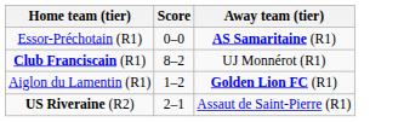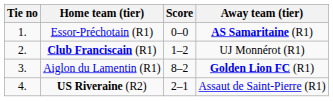 <table class="wikitable" style="text-align: center">
 <tr>
+<th>Tie no</th>
 <th>Home team (tier)</th>
 <th>Score</th>
 <th>Away team (tier)</th>
 </tr>
 <tr>
+<td>1.</td>
 <td> <a href='#'>Essor-Préchotain</a> (R1)</td>
 <td>0–0 </td>
 <td><strong><a href='#'>AS Samaritaine</a></strong> (R1) </td>
 </tr>
 <tr>
+<td>2.</td>
 <td> <strong><a href='#'>Club Franciscain</a></strong> (R1)</td>
-<td>8–2</td>
+<td>1–2</td>
 <td>UJ Monnérot (R1) </td>
 </tr>
 <tr>
+<td>3.</td>
 <td> <a href='#'>Aiglon du Lamentin</a> (R1)</td>
-<td>1–2</td>
+<td>8–2</td>
 <td><strong><a href='#'>Golden Lion FC</a></strong> (R1) </td>
 </tr>
 <tr>
+<td>4.</td>
 <td> <strong>US Riveraine</strong> (R2)</td>
 <td>2–1</td>
 <td><a href='#'>Assaut de Saint-Pierre</a> (R1) </td>
 </tr>
 </table>
